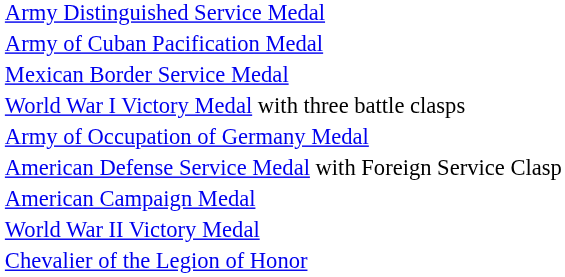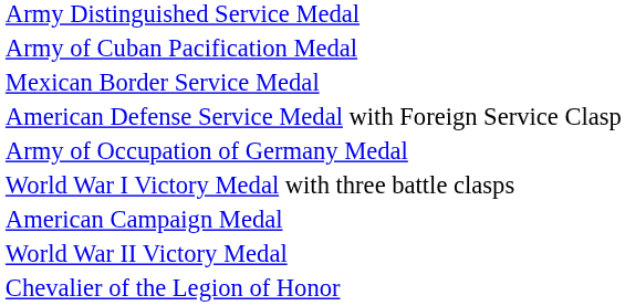 <table>
 <tr>
 <td></td>
 <td><a href='#'>Army Distinguished Service Medal</a></td>
 </tr>
 <tr>
 <td></td>
 <td><a href='#'>Army of Cuban Pacification Medal</a></td>
 </tr>
 <tr>
 <td></td>
 <td><a href='#'>Mexican Border Service Medal</a></td>
 </tr>
 <tr>
 <td></td>
-<td><a href='#'>World War I Victory Medal</a> with three battle clasps</td>
+<td><a href='#'>American Defense Service Medal</a> with Foreign Service Clasp</td>
 </tr>
 <tr>
 <td></td>
 <td><a href='#'>Army of Occupation of Germany Medal</a></td>
 </tr>
 <tr>
 <td></td>
-<td><a href='#'>American Defense Service Medal</a> with Foreign Service Clasp</td>
+<td><a href='#'>World War I Victory Medal</a> with three battle clasps</td>
 </tr>
 <tr>
 <td></td>
 <td><a href='#'>American Campaign Medal</a></td>
 </tr>
 <tr>
 <td></td>
 <td><a href='#'>World War II Victory Medal</a></td>
 </tr>
 <tr>
 <td></td>
 <td><a href='#'>Chevalier of the Legion of Honor</a></td>
 </tr>
 </table>
